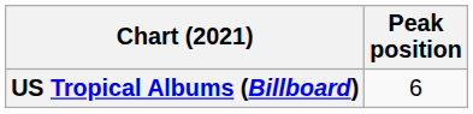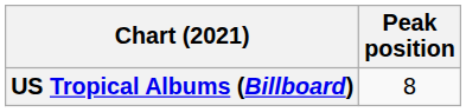 <table class="wikitable sortable plainrowheaders" style="text-align:center">
 <tr>
 <th scope="col">Chart (2021)</th>
 <th scope="col">Peak<br>position</th>
 </tr>
 <tr>
 <th scope="row">US <a href='#'>Tropical Albums</a> (<a href='#'><em>Billboard</em></a>)</th>
-<td>6</td>
+<td>8</td>
 </tr>
 </table>
